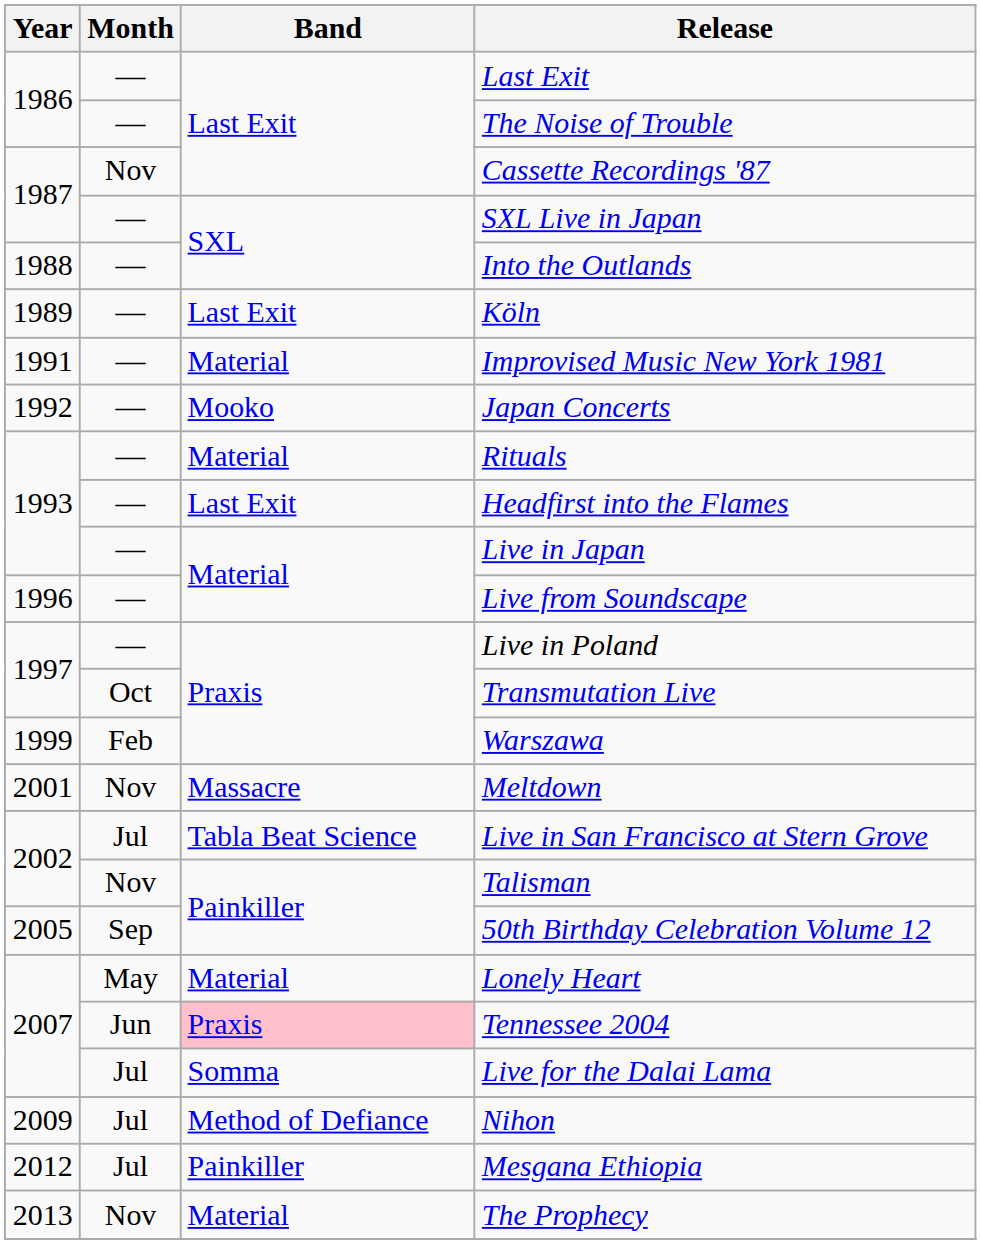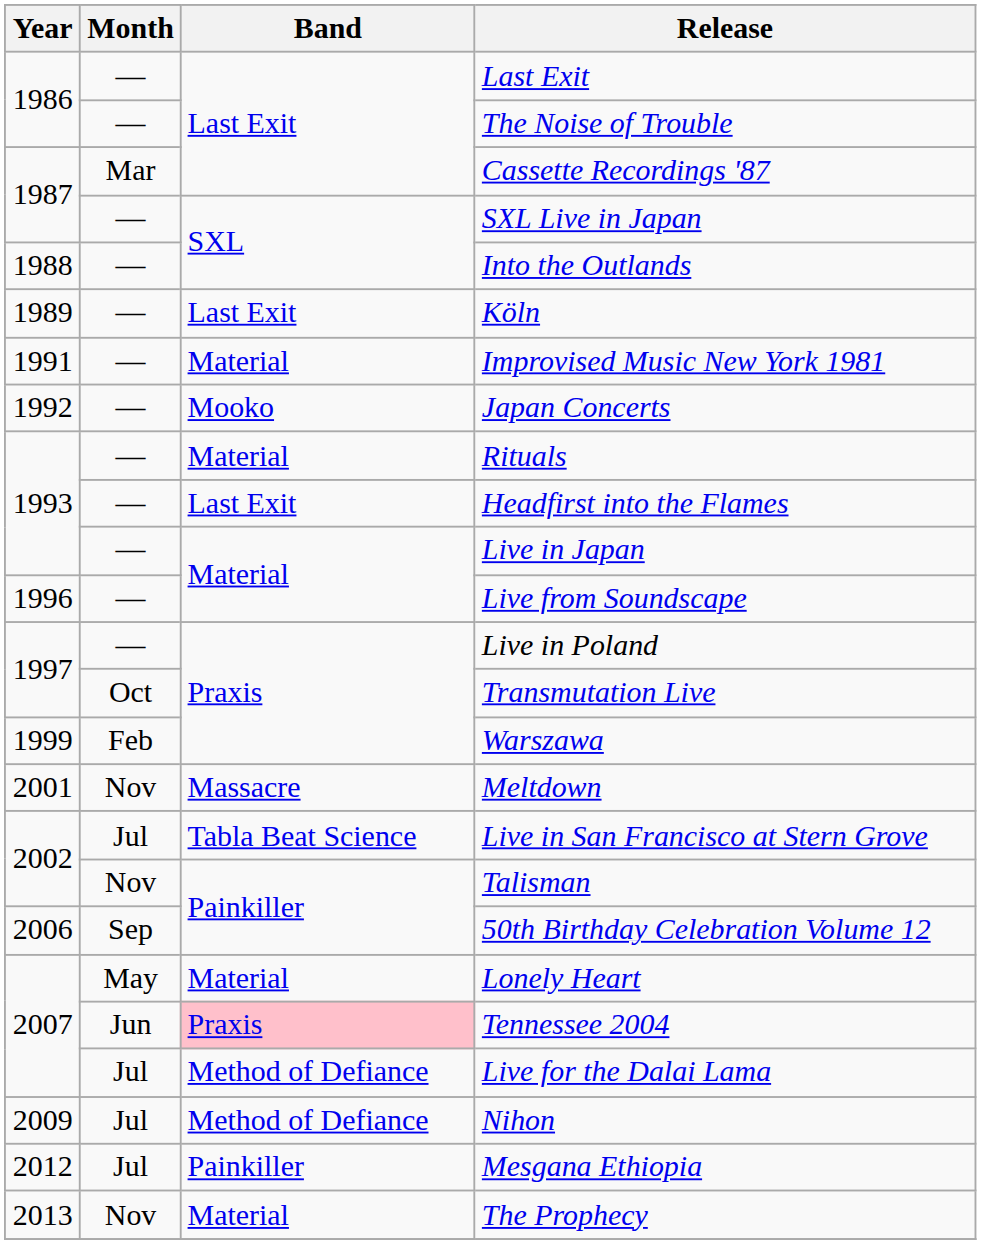 <table class="wikitable">
 <tr>
 <th width="33">Year</th>
 <th width="44">Month</th>
 <th width="150">Band</th>
 <th width="260">Release</th>
 </tr>
 <tr>
 <td align="center" rowspan="2">1986</td>
 <td align="center">—</td>
 <td rowspan="3"><a href='#'>Last Exit</a></td>
 <td><em><a href='#'>Last Exit</a></em></td>
 </tr>
 <tr>
 <td align="center">—</td>
 <td><em><a href='#'>The Noise of Trouble</a></em></td>
 </tr>
 <tr>
 <td align="center" rowspan="2">1987</td>
-<td align="center">Nov</td>
+<td align="center">Mar</td>
 <td><em><a href='#'>Cassette Recordings '87</a></em></td>
 </tr>
 <tr>
 <td align="center">—</td>
 <td rowspan="2"><a href='#'>SXL</a></td>
 <td><em><a href='#'>SXL Live in Japan</a></em></td>
 </tr>
 <tr>
 <td align="center">1988</td>
 <td align="center">—</td>
 <td><em><a href='#'>Into the Outlands</a></em></td>
 </tr>
 <tr>
 <td align="center">1989</td>
 <td align="center">—</td>
 <td><a href='#'>Last Exit</a></td>
 <td><em><a href='#'>Köln</a></em></td>
 </tr>
 <tr>
 <td align="center">1991</td>
 <td align="center">—</td>
 <td><a href='#'>Material</a></td>
 <td><em><a href='#'>Improvised Music New York 1981</a></em></td>
 </tr>
 <tr>
 <td align="center">1992</td>
 <td align="center">—</td>
 <td><a href='#'>Mooko</a></td>
 <td><em><a href='#'>Japan Concerts</a></em></td>
 </tr>
 <tr>
 <td align="center" rowspan="3">1993</td>
 <td align="center">—</td>
 <td><a href='#'>Material</a></td>
 <td><em><a href='#'>Rituals</a></em></td>
 </tr>
 <tr>
 <td align="center">—</td>
 <td><a href='#'>Last Exit</a></td>
 <td><em><a href='#'>Headfirst into the Flames</a></em></td>
 </tr>
 <tr>
 <td align="center">—</td>
 <td rowspan="2"><a href='#'>Material</a></td>
 <td><em><a href='#'>Live in Japan</a></em></td>
 </tr>
 <tr>
 <td align="center">1996</td>
 <td align="center">—</td>
 <td><em><a href='#'>Live from Soundscape</a></em></td>
 </tr>
 <tr>
 <td align="center" rowspan="2">1997</td>
 <td align="center">—</td>
 <td rowspan="3"><a href='#'>Praxis</a></td>
 <td><em>Live in Poland</em></td>
 </tr>
 <tr>
 <td align="center">Oct</td>
 <td><em><a href='#'>Transmutation Live</a></em></td>
 </tr>
 <tr>
 <td align="center">1999</td>
 <td align="center">Feb</td>
 <td><em><a href='#'>Warszawa</a></em></td>
 </tr>
 <tr>
 <td align="center">2001</td>
 <td align="center">Nov</td>
 <td><a href='#'>Massacre</a></td>
 <td><em><a href='#'>Meltdown</a></em></td>
 </tr>
 <tr>
 <td align="center" rowspan="2">2002</td>
 <td align="center">Jul</td>
 <td><a href='#'>Tabla Beat Science</a></td>
 <td><em><a href='#'>Live in San Francisco at Stern Grove</a></em></td>
 </tr>
 <tr>
 <td align="center">Nov</td>
 <td rowspan="2"><a href='#'>Painkiller</a></td>
 <td><em><a href='#'>Talisman</a></em></td>
 </tr>
 <tr>
-<td align="center">2005</td>
+<td align="center">2006</td>
 <td align="center">Sep</td>
 <td><em><a href='#'>50th Birthday Celebration Volume 12</a></em></td>
 </tr>
 <tr>
 <td align="center" rowspan="3">2007</td>
 <td align="center">May</td>
 <td><a href='#'>Material</a></td>
 <td><em><a href='#'>Lonely Heart</a></em></td>
 </tr>
 <tr>
 <td align="center">Jun</td>
 <td style="background: pink;"><a href='#'>Praxis</a></td>
 <td><em><a href='#'>Tennessee 2004</a></em></td>
 </tr>
 <tr>
 <td align="center">Jul</td>
-<td><a href='#'>Somma</a></td>
+<td><a href='#'>Method of Defiance</a></td>
 <td><em><a href='#'>Live for the Dalai Lama</a></em></td>
 </tr>
 <tr>
 <td align="center">2009</td>
 <td align="center">Jul</td>
 <td><a href='#'>Method of Defiance</a></td>
 <td><em><a href='#'>Nihon</a></em></td>
 </tr>
 <tr>
 <td align="center">2012</td>
 <td align="center">Jul</td>
 <td><a href='#'>Painkiller</a></td>
 <td><em><a href='#'>Mesgana Ethiopia</a></em></td>
 </tr>
 <tr>
 <td align="center">2013</td>
 <td align="center">Nov</td>
 <td><a href='#'>Material</a></td>
 <td><em><a href='#'>The Prophecy</a></em></td>
 </tr>
 <tr>
 </tr>
 </table>
